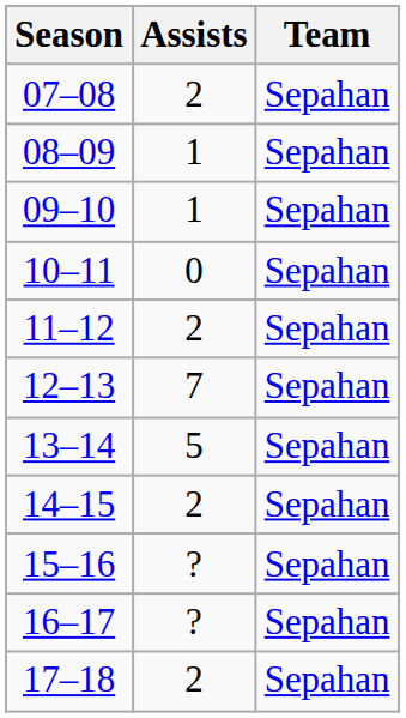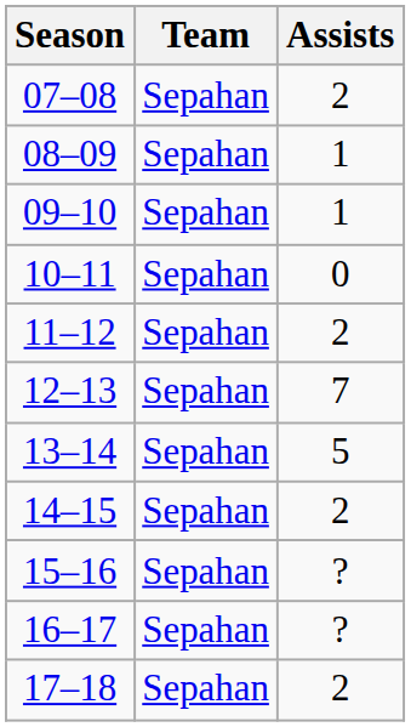 <table class="wikitable" style="text-align: center;">
 <tr>
 <th>Season</th>
+<th>Team</th>
 <th>Assists</th>
-<th>Team</th>
 </tr>
 <tr>
 <td><a href='#'>07–08</a></td>
+<td align="left"><a href='#'>Sepahan</a></td>
 <td>2</td>
-<td align="left"><a href='#'>Sepahan</a></td>
 </tr>
 <tr>
 <td><a href='#'>08–09</a></td>
+<td align="left"><a href='#'>Sepahan</a></td>
 <td>1</td>
-<td align="left"><a href='#'>Sepahan</a></td>
 </tr>
 <tr>
 <td><a href='#'>09–10</a></td>
+<td align="left"><a href='#'>Sepahan</a></td>
 <td>1</td>
-<td align="left"><a href='#'>Sepahan</a></td>
 </tr>
 <tr>
 <td><a href='#'>10–11</a></td>
+<td align="left"><a href='#'>Sepahan</a></td>
 <td>0</td>
-<td align="left"><a href='#'>Sepahan</a></td>
 </tr>
 <tr>
 <td><a href='#'>11–12</a></td>
+<td align="left"><a href='#'>Sepahan</a></td>
 <td>2</td>
-<td align="left"><a href='#'>Sepahan</a></td>
 </tr>
 <tr>
 <td><a href='#'>12–13</a></td>
+<td align="left"><a href='#'>Sepahan</a></td>
 <td>7</td>
-<td align="left"><a href='#'>Sepahan</a></td>
 </tr>
 <tr>
 <td><a href='#'>13–14</a></td>
+<td align="left"><a href='#'>Sepahan</a></td>
 <td>5</td>
-<td align="left"><a href='#'>Sepahan</a></td>
 </tr>
 <tr>
 <td><a href='#'>14–15</a></td>
+<td align="left"><a href='#'>Sepahan</a></td>
 <td>2</td>
-<td align="left"><a href='#'>Sepahan</a></td>
 </tr>
 <tr>
 <td><a href='#'>15–16</a></td>
+<td align="left"><a href='#'>Sepahan</a></td>
 <td>?</td>
-<td align="left"><a href='#'>Sepahan</a></td>
 </tr>
 <tr>
 <td><a href='#'>16–17</a></td>
+<td align="left"><a href='#'>Sepahan</a></td>
 <td>?</td>
-<td align="left"><a href='#'>Sepahan</a></td>
 </tr>
 <tr>
 <td><a href='#'>17–18</a></td>
+<td align="left"><a href='#'>Sepahan</a></td>
 <td>2</td>
-<td align="left"><a href='#'>Sepahan</a></td>
 </tr>
 </table>
